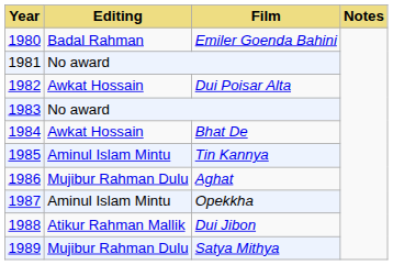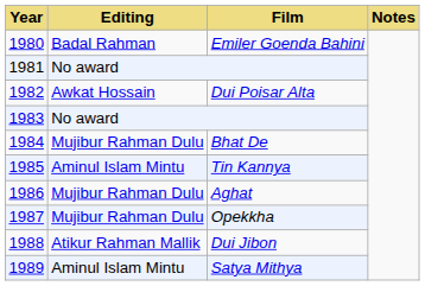 <table class="wikitable">
 <tr>
 <th style="background:#EEDD82;">Year</th>
 <th style="background:#EEDD82;">Editing</th>
 <th style="background:#EEDD82;">Film</th>
 <th style="background:#EEDD82;">Notes</th>
 </tr>
 <tr>
 <td><a href='#'>1980</a></td>
 <td><a href='#'>Badal Rahman</a></td>
 <td><em><a href='#'>Emiler Goenda Bahini</a></em></td>
 <td rowspan="10"></td>
 </tr>
 <tr bgcolor=#edf3fe>
 <td>1981</td>
 <td colspan="2">No award</td>
 </tr>
 <tr>
 <td><a href='#'>1982</a></td>
 <td><a href='#'>Awkat Hossain</a></td>
 <td><em><a href='#'>Dui Poisar Alta</a></em></td>
 </tr>
 <tr bgcolor=#edf3fe>
 <td><a href='#'>1983</a></td>
 <td colspan="2">No award</td>
 </tr>
 <tr>
 <td><a href='#'>1984</a></td>
-<td><a href='#'>Awkat Hossain</a></td>
+<td><a href='#'>Mujibur Rahman Dulu</a></td>
 <td><em><a href='#'>Bhat De</a></em></td>
 </tr>
 <tr bgcolor=#edf3fe>
 <td><a href='#'>1985</a></td>
 <td><a href='#'>Aminul Islam Mintu</a></td>
 <td><em><a href='#'>Tin Kannya</a></em></td>
 </tr>
 <tr>
 <td><a href='#'>1986</a></td>
 <td><a href='#'>Mujibur Rahman Dulu</a></td>
 <td><em><a href='#'>Aghat</a></em></td>
 </tr>
 <tr bgcolor=#edf3fe>
 <td><a href='#'>1987</a></td>
-<td>Aminul Islam Mintu</td>
+<td><a href='#'>Mujibur Rahman Dulu</a></td>
 <td><em>Opekkha</em></td>
 </tr>
 <tr>
 <td><a href='#'>1988</a></td>
 <td><a href='#'>Atikur Rahman Mallik</a></td>
 <td><em><a href='#'>Dui Jibon</a></em></td>
 </tr>
 <tr bgcolor=#edf3fe>
 <td><a href='#'>1989</a></td>
-<td><a href='#'>Mujibur Rahman Dulu</a></td>
+<td>Aminul Islam Mintu</td>
 <td><em><a href='#'>Satya Mithya</a></em></td>
 </tr>
 </table>
